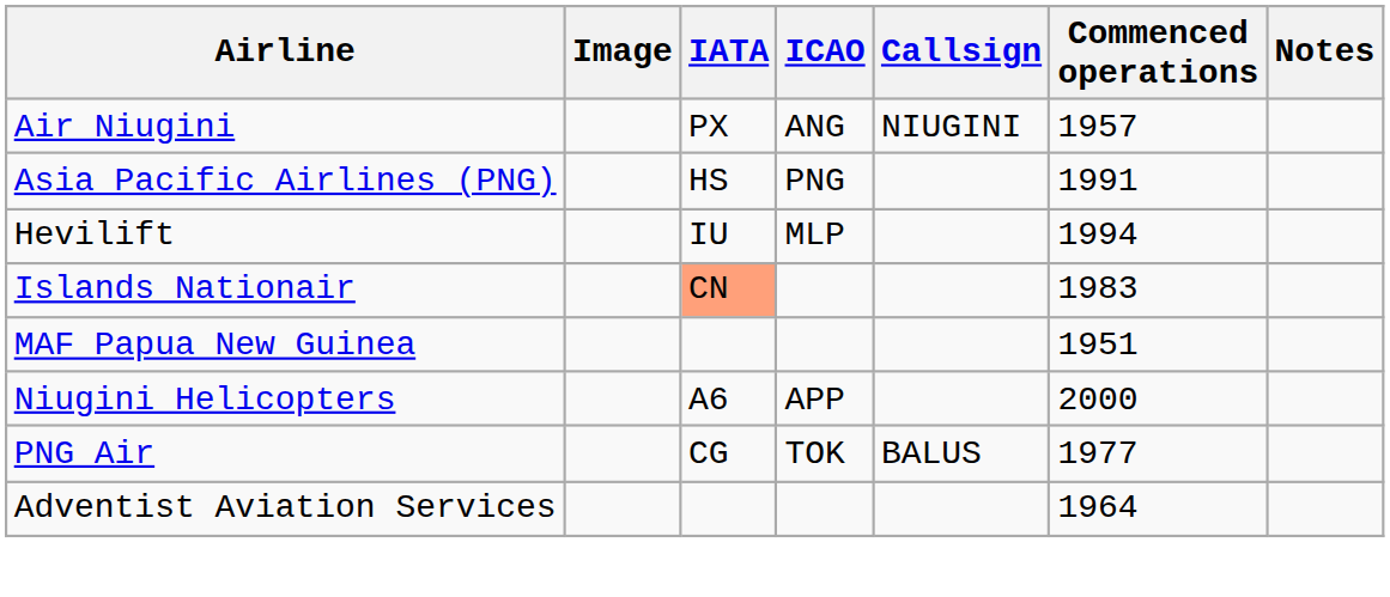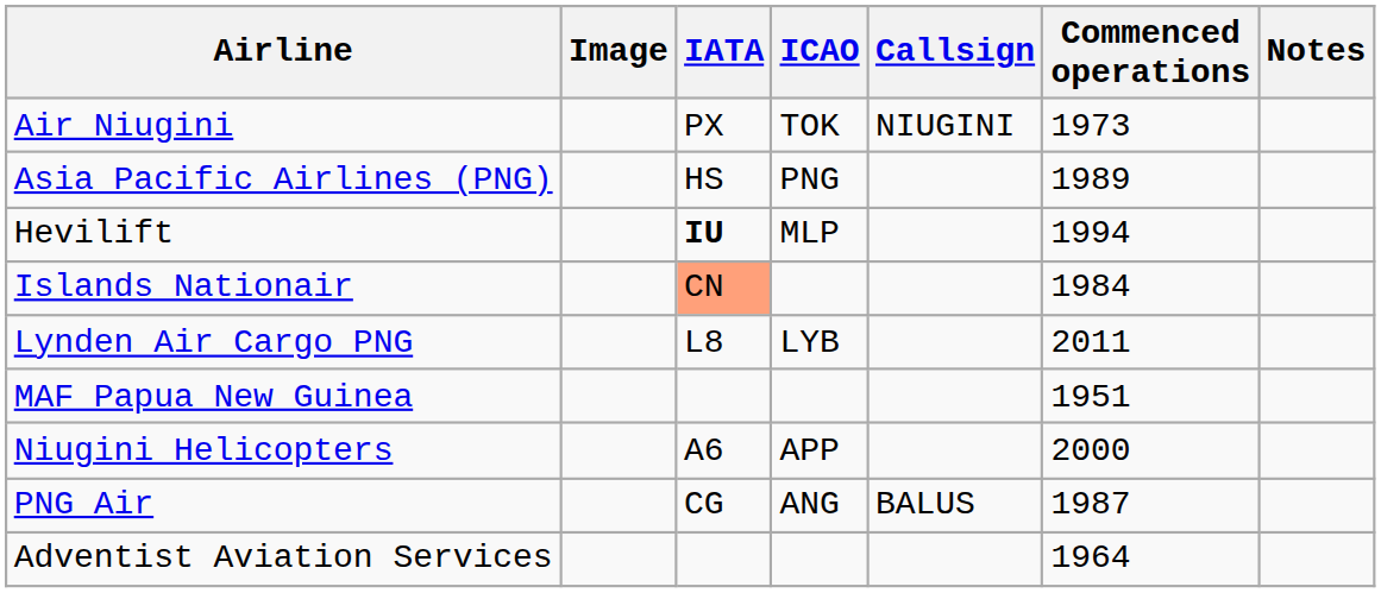 <table class="wikitable sortable">
 <tr valign="middle">
 <th>Airline</th>
 <th>Image</th>
 <th><a href='#'>IATA</a></th>
 <th><a href='#'>ICAO</a></th>
 <th><a href='#'>Callsign</a></th>
 <th>Commenced<br>operations</th>
 <th>Notes</th>
 </tr>
 <tr>
 <td><a href='#'>Air Niugini</a></td>
 <td></td>
 <td>PX</td>
-<td>ANG</td>
+<td>TOK</td>
 <td>NIUGINI</td>
-<td>1957</td>
+<td>1973</td>
 <td></td>
 </tr>
 <tr>
 <td><a href='#'>Asia Pacific Airlines (PNG)</a></td>
 <td></td>
 <td>HS</td>
 <td>PNG</td>
 <td></td>
-<td>1991</td>
+<td>1989</td>
 <td></td>
 </tr>
 <tr>
 <td>Hevilift</td>
 <td></td>
-<td>IU</td>
+<td><strong>IU</strong></td>
 <td>MLP</td>
 <td></td>
 <td>1994</td>
 <td></td>
 </tr>
 <tr>
 <td><a href='#'>Islands Nationair</a></td>
 <td></td>
 <td style="background: lightsalmon;">CN</td>
 <td></td>
 <td></td>
-<td>1983</td>
+<td>1984</td>
+<td></td>
+</tr>
+<tr>
+<td><a href='#'>Lynden Air Cargo PNG</a></td>
+<td></td>
+<td>L8</td>
+<td>LYB</td>
+<td></td>
+<td>2011</td>
 <td></td>
 </tr>
 <tr>
 <td><a href='#'>MAF Papua New Guinea</a></td>
 <td></td>
 <td></td>
 <td></td>
 <td></td>
 <td>1951</td>
 <td></td>
 </tr>
 <tr>
 <td><a href='#'>Niugini Helicopters</a></td>
 <td></td>
 <td>A6</td>
 <td>APP</td>
 <td></td>
 <td>2000</td>
 <td></td>
 </tr>
 <tr>
 <td><a href='#'>PNG Air</a></td>
 <td></td>
 <td>CG</td>
-<td>TOK</td>
+<td>ANG</td>
 <td>BALUS</td>
-<td>1977</td>
+<td>1987</td>
 <td></td>
 </tr>
 <tr>
 <td>Adventist Aviation Services</td>
 <td></td>
 <td></td>
 <td></td>
 <td></td>
 <td>1964</td>
 <td></td>
 </tr>
 </table>
